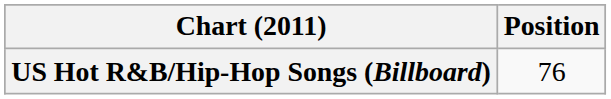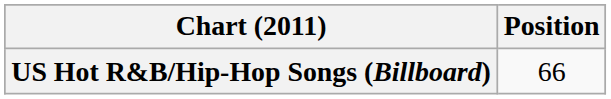 <table class="wikitable plainrowheaders" style="text-align:center">
 <tr>
 <th scope="col">Chart (2011)</th>
 <th scope="col">Position</th>
 </tr>
 <tr>
 <th scope="row">US Hot R&B/Hip-Hop Songs (<em>Billboard</em>)</th>
-<td>76</td>
+<td>66</td>
 </tr>
 </table>
